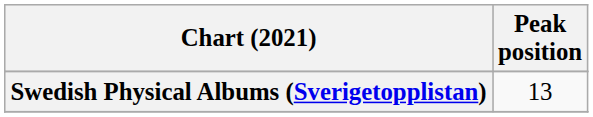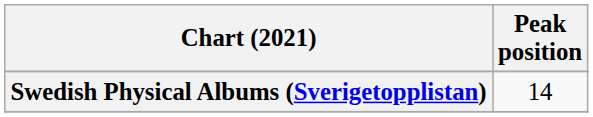 <table class="wikitable sortable plainrowheaders" style="text-align:center;">
 <tr>
 <th scope="col">Chart (2021)</th>
 <th scope="col">Peak<br>position</th>
 </tr>
 <tr>
 </tr>
 <tr>
 </tr>
 <tr>
 </tr>
 <tr>
 <th scope="row">Swedish Physical Albums (<a href='#'>Sverigetopplistan</a>)</th>
-<td>13</td>
+<td>14</td>
 </tr>
 <tr>
 </tr>
 <tr>
 </tr>
 <tr>
 </tr>
 </table>
